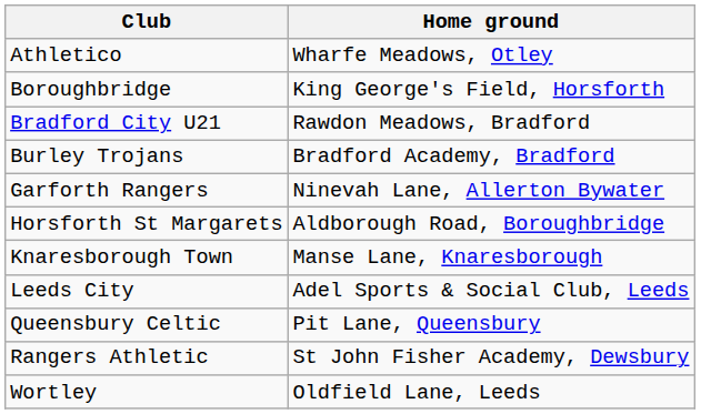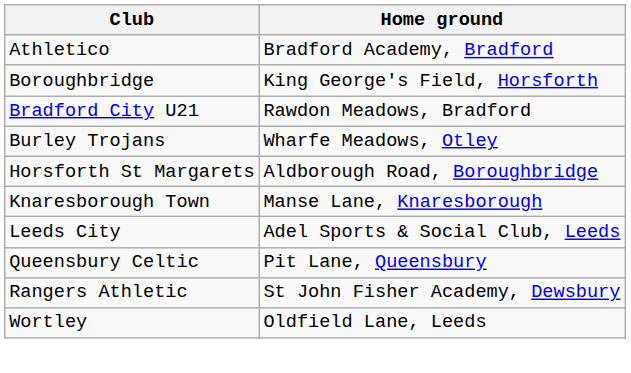 <table class="wikitable" border="1">
 <tr>
 <th>Club</th>
 <th>Home ground</th>
 </tr>
 <tr>
 <td>Athletico</td>
-<td>Wharfe Meadows, <a href='#'>Otley</a></td>
+<td>Bradford Academy, <a href='#'>Bradford</a></td>
 </tr>
 <tr>
 <td>Boroughbridge</td>
 <td>King George's Field, <a href='#'>Horsforth</a></td>
 </tr>
 <tr>
 <td><a href='#'>Bradford City</a> U21</td>
 <td>Rawdon Meadows, Bradford</td>
 </tr>
 <tr>
 <td>Burley Trojans</td>
-<td>Bradford Academy, <a href='#'>Bradford</a></td>
-</tr>
-<tr>
-<td>Garforth Rangers</td>
-<td>Ninevah Lane, <a href='#'>Allerton Bywater</a></td>
+<td>Wharfe Meadows, <a href='#'>Otley</a></td>
 </tr>
 <tr>
 <td>Horsforth St Margarets</td>
 <td>Aldborough Road, <a href='#'>Boroughbridge</a></td>
 </tr>
 <tr>
 <td>Knaresborough Town</td>
 <td>Manse Lane, <a href='#'>Knaresborough</a></td>
 </tr>
 <tr>
 <td>Leeds City</td>
 <td>Adel Sports & Social Club, <a href='#'>Leeds</a></td>
 </tr>
 <tr>
 <td>Queensbury Celtic</td>
 <td>Pit Lane, <a href='#'>Queensbury</a></td>
 </tr>
 <tr>
 <td>Rangers Athletic</td>
 <td>St John Fisher Academy, <a href='#'>Dewsbury</a></td>
 </tr>
 <tr>
 <td>Wortley</td>
 <td>Oldfield Lane, Leeds</td>
 </tr>
 </table>
